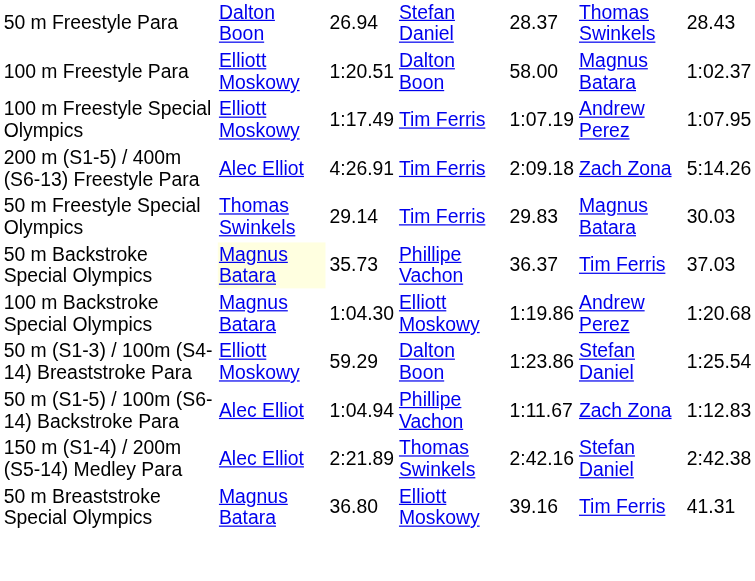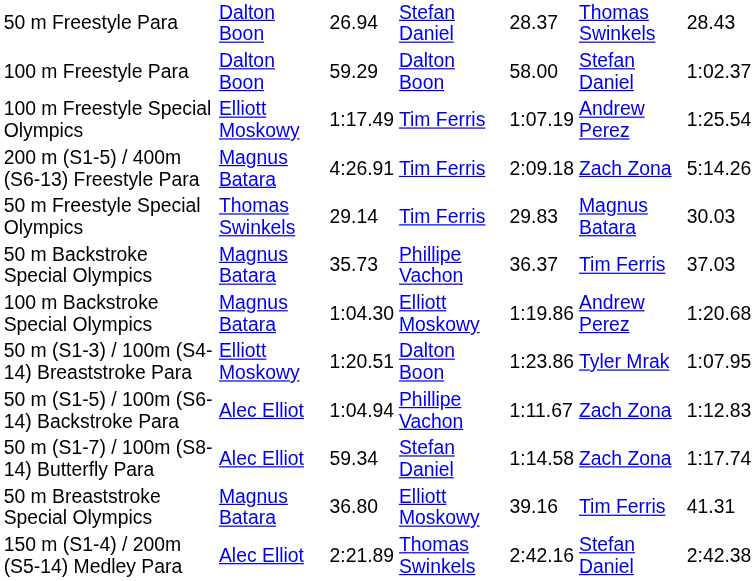 <table>
 <tr>
 <td>50 m Freestyle Para</td>
 <td><a href='#'>Dalton Boon</a><br> </td>
 <td>26.94</td>
 <td><a href='#'>Stefan Daniel</a><br> </td>
 <td>28.37</td>
 <td><a href='#'>Thomas Swinkels</a><br> </td>
 <td>28.43</td>
 </tr>
 <tr>
 <td>100 m Freestyle Para</td>
-<td><a href='#'>Elliott Moskowy</a><br> </td>
-<td>1:20.51</td>
+<td><a href='#'>Dalton Boon</a><br> </td>
+<td>59.29</td>
 <td><a href='#'>Dalton Boon</a><br> </td>
 <td>58.00</td>
-<td><a href='#'>Magnus Batara</a><br> </td>
+<td><a href='#'>Stefan Daniel</a><br></td>
 <td>1:02.37</td>
 </tr>
 <tr>
 <td>100 m Freestyle Special Olympics</td>
 <td><a href='#'>Elliott Moskowy</a><br> </td>
 <td>1:17.49</td>
 <td><a href='#'>Tim Ferris</a> <br> </td>
 <td>1:07.19</td>
 <td><a href='#'>Andrew Perez</a><br> </td>
-<td>1:07.95</td>
+<td>1:25.54</td>
 </tr>
 <tr>
 <td>200 m (S1-5) / 400m (S6-13) Freestyle Para</td>
-<td><a href='#'>Alec Elliot</a><br></td>
+<td><a href='#'>Magnus Batara</a> <br> </td>
 <td>4:26.91</td>
 <td><a href='#'>Tim Ferris</a> <br> </td>
 <td>2:09.18</td>
 <td><a href='#'>Zach Zona</a><br></td>
 <td>5:14.26</td>
 </tr>
 <tr>
 <td>50 m Freestyle Special Olympics</td>
 <td><a href='#'>Thomas Swinkels</a><br>  </td>
 <td>29.14</td>
 <td><a href='#'>Tim Ferris</a> <br> </td>
 <td>29.83</td>
 <td><a href='#'>Magnus Batara</a><br> </td>
 <td>30.03</td>
 </tr>
 <tr>
 <td>50 m Backstroke Special Olympics </td>
-<td style="background: lightyellow;"><a href='#'>Magnus Batara</a><br> </td>
+<td><a href='#'>Magnus Batara</a><br> </td>
 <td>35.73</td>
 <td><a href='#'>Phillipe Vachon</a><br></td>
 <td>36.37</td>
 <td><a href='#'>Tim Ferris</a> <br> </td>
 <td>37.03</td>
 </tr>
 <tr>
 <td>100 m Backstroke Special Olympics</td>
 <td><a href='#'>Magnus Batara</a><br> </td>
 <td>1:04.30</td>
 <td><a href='#'>Elliott Moskowy</a><br> </td>
 <td>1:19.86</td>
 <td><a href='#'>Andrew Perez</a><br> </td>
 <td>1:20.68</td>
 </tr>
 <tr>
 <td>50 m (S1-3) / 100m (S4-14) Breaststroke Para</td>
 <td><a href='#'>Elliott Moskowy</a><br> </td>
-<td>59.29</td>
+<td>1:20.51</td>
 <td><a href='#'>Dalton Boon</a><br> </td>
 <td>1:23.86</td>
-<td><a href='#'>Stefan Daniel</a><br></td>
-<td>1:25.54</td>
+<td><a href='#'>Tyler Mrak</a><br> </td>
+<td>1:07.95</td>
 </tr>
 <tr>
 <td>50 m (S1-5) / 100m (S6-14) Backstroke Para</td>
 <td><a href='#'>Alec Elliot</a><br></td>
 <td>1:04.94</td>
 <td><a href='#'>Phillipe Vachon</a><br></td>
 <td>1:11.67</td>
 <td><a href='#'>Zach Zona</a><br></td>
 <td>1:12.83</td>
 </tr>
 <tr>
-<td>150 m (S1-4) / 200m (S5-14) Medley Para</td>
+<td>50 m (S1-7) / 100m (S8-14) Butterfly Para</td>
 <td><a href='#'>Alec Elliot</a><br></td>
-<td>2:21.89</td>
-<td><a href='#'>Thomas Swinkels</a><br></td>
-<td>2:42.16</td>
+<td>59.34</td>
 <td><a href='#'>Stefan Daniel</a><br></td>
-<td>2:42.38</td>
+<td>1:14.58</td>
+<td><a href='#'>Zach Zona</a><br></td>
+<td>1:17.74</td>
 </tr>
 <tr>
 <td>50 m Breaststroke Special Olympics</td>
 <td><a href='#'>Magnus Batara</a> <br> </td>
 <td>36.80</td>
 <td><a href='#'>Elliott Moskowy</a> <br> </td>
 <td>39.16</td>
 <td><a href='#'>Tim Ferris</a> <br> </td>
 <td>41.31</td>
 </tr>
+<tr>
+<td>150 m (S1-4) / 200m (S5-14) Medley Para</td>
+<td><a href='#'>Alec Elliot</a><br></td>
+<td>2:21.89</td>
+<td><a href='#'>Thomas Swinkels</a><br></td>
+<td>2:42.16</td>
+<td><a href='#'>Stefan Daniel</a><br></td>
+<td>2:42.38</td>
+</tr>
 </table>
